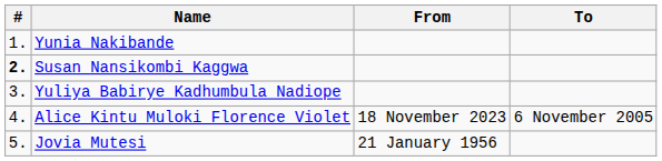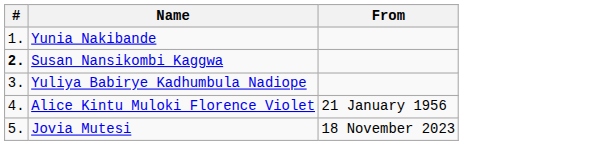 <table class="wikitable">
 <tr>
 <th>#</th>
 <th>Name</th>
 <th>From</th>
-<th>To</th>
 </tr>
 <tr>
 <td>1.</td>
 <td><a href='#'>Yunia Nakibande</a></td>
-<td></td>
 <td></td>
 </tr>
 <tr>
 <td><strong>2.</strong></td>
 <td><a href='#'>Susan Nansikombi Kaggwa</a></td>
 <td></td>
-<td></td>
 </tr>
 <tr>
 <td>3.</td>
 <td><a href='#'>Yuliya Babirye Kadhumbula Nadiope</a></td>
 <td></td>
-<td></td>
 </tr>
 <tr>
 <td>4.</td>
 <td><a href='#'>Alice Kintu Muloki Florence Violet</a></td>
-<td>18 November 2023</td>
-<td>6 November 2005</td>
+<td>21 January 1956</td>
 </tr>
 <tr>
 <td>5.</td>
 <td><a href='#'>Jovia Mutesi</a></td>
-<td>21 January 1956</td>
-<td></td>
+<td>18 November 2023</td>
 </tr>
 </table>
